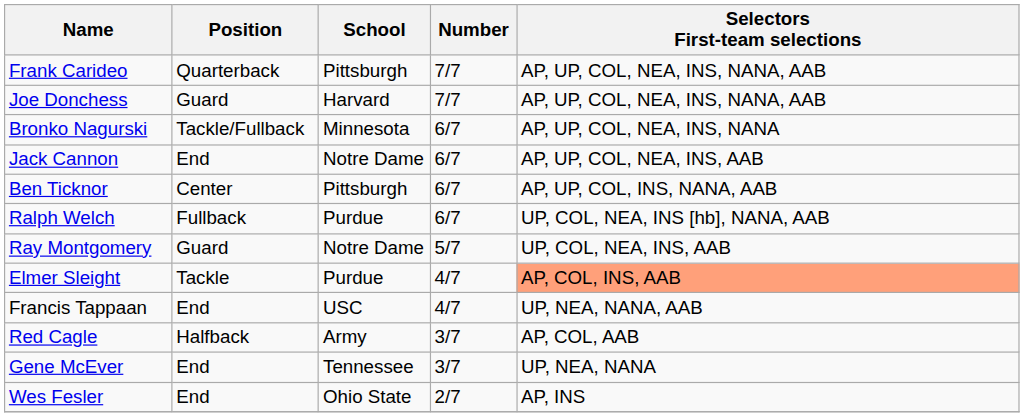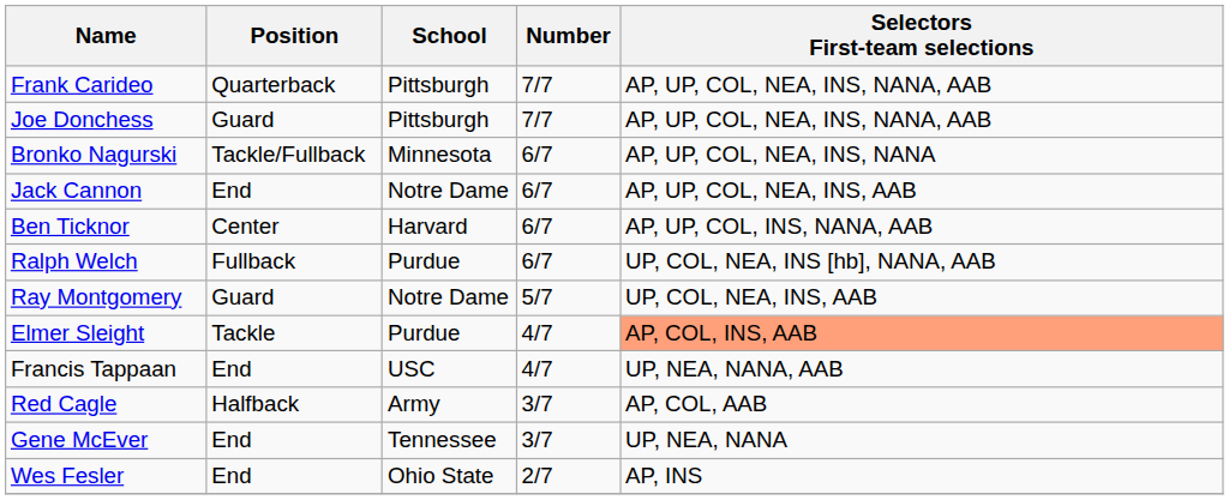 <table class="wikitable sortable">
 <tr>
 <th bgcolor="#DDDDFF" width="15%">Name</th>
 <th bgcolor="#DDDDFF" width="10%">Position</th>
 <th bgcolor="#DDDDFF" width="10%">School</th>
 <th bgcolor="#DDDDFF" width="7%">Number</th>
 <th bgcolor="#DDDDFF" width="45%">Selectors<br>First-team selections</th>
 </tr>
 <tr align="left">
 <td><a href='#'>Frank Carideo</a></td>
 <td>Quarterback</td>
 <td>Pittsburgh</td>
 <td>7/7</td>
 <td>AP, UP, COL, NEA, INS, NANA, AAB</td>
 </tr>
 <tr align="left">
 <td><a href='#'>Joe Donchess</a></td>
 <td>Guard</td>
-<td>Harvard</td>
+<td>Pittsburgh</td>
 <td>7/7</td>
 <td>AP, UP, COL, NEA, INS, NANA, AAB</td>
 </tr>
 <tr align="left">
 <td><a href='#'>Bronko Nagurski</a></td>
 <td>Tackle/Fullback</td>
 <td>Minnesota</td>
 <td>6/7</td>
 <td>AP, UP, COL, NEA, INS, NANA</td>
 </tr>
 <tr align="left">
 <td><a href='#'>Jack Cannon</a></td>
 <td>End</td>
 <td>Notre Dame</td>
 <td>6/7</td>
 <td>AP, UP, COL, NEA, INS, AAB</td>
 </tr>
 <tr align="left">
 <td><a href='#'>Ben Ticknor</a></td>
 <td>Center</td>
-<td>Pittsburgh</td>
+<td>Harvard</td>
 <td>6/7</td>
 <td>AP, UP, COL, INS, NANA, AAB</td>
 </tr>
 <tr align="left">
 <td><a href='#'>Ralph Welch</a></td>
 <td>Fullback</td>
 <td>Purdue</td>
 <td>6/7</td>
 <td>UP, COL, NEA, INS [hb], NANA, AAB</td>
 </tr>
 <tr align="left">
 <td><a href='#'>Ray Montgomery</a></td>
 <td>Guard</td>
 <td>Notre Dame</td>
 <td>5/7</td>
 <td>UP, COL, NEA, INS, AAB</td>
 </tr>
 <tr align="left">
 <td><a href='#'>Elmer Sleight</a></td>
 <td>Tackle</td>
 <td>Purdue</td>
 <td>4/7</td>
 <td style="background: lightsalmon;">AP, COL, INS, AAB</td>
 </tr>
 <tr align="left">
 <td>Francis Tappaan</td>
 <td>End</td>
 <td>USC</td>
 <td>4/7</td>
 <td>UP, NEA, NANA, AAB</td>
 </tr>
 <tr align="left">
 <td><a href='#'>Red Cagle</a></td>
 <td>Halfback</td>
 <td>Army</td>
 <td>3/7</td>
 <td>AP, COL, AAB</td>
 </tr>
 <tr align="left">
 <td><a href='#'>Gene McEver</a></td>
 <td>End</td>
 <td>Tennessee</td>
 <td>3/7</td>
 <td>UP, NEA, NANA</td>
 </tr>
 <tr align="left">
 <td><a href='#'>Wes Fesler</a></td>
 <td>End</td>
 <td>Ohio State</td>
 <td>2/7</td>
 <td>AP, INS</td>
 </tr>
 <tr align="left">
 </tr>
 </table>
